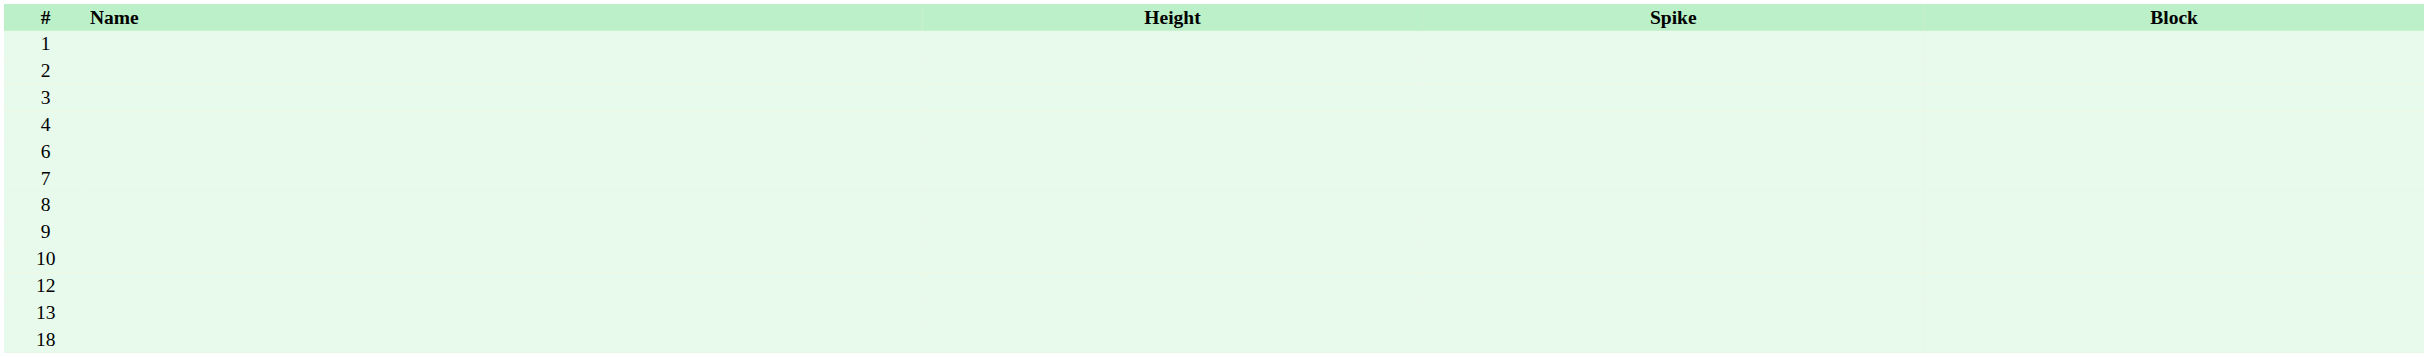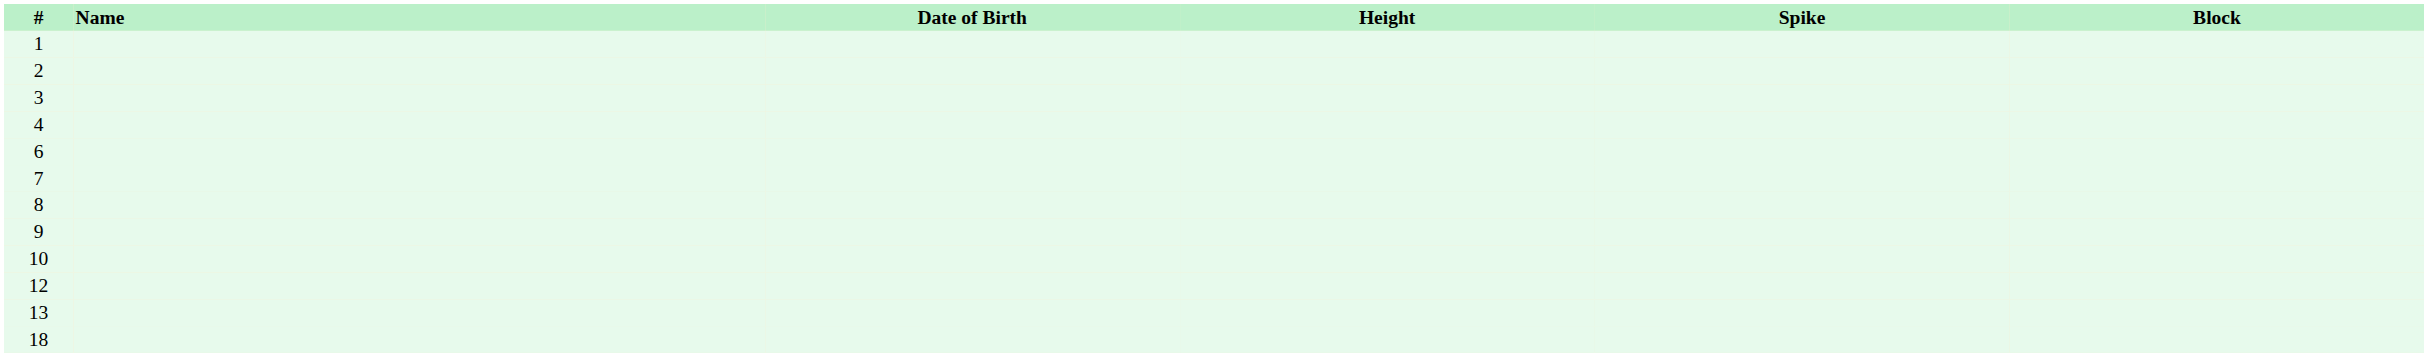 <table border=0 cellpadding=2 cellspacing=0  |- bgcolor=#FFECCE style=text-align:center; font-size:90%; width=100%>
 <tr bgcolor=#BBF0C9>
 <th width=2%>#</th>
 <th align=left width=20%>Name</th>
+<th width=12%>Date of Birth</th>
 <th width=12%>Height</th>
 <th width=12%>Spike</th>
 <th width=12%>Block</th>
 </tr>
 <tr bgcolor=#E7FAEC>
 <td>1</td>
 <td align=left></td>
+<td align=right></td>
 <td></td>
 <td></td>
 <td></td>
 </tr>
 <tr bgcolor=#E7FAEC>
 <td>2</td>
 <td align=left></td>
+<td align=right></td>
 <td></td>
 <td></td>
 <td></td>
 </tr>
 <tr bgcolor=#E7FAEC>
 <td>3</td>
 <td align=left></td>
+<td align=right></td>
 <td></td>
 <td></td>
 <td></td>
 </tr>
 <tr bgcolor=#E7FAEC>
 <td>4</td>
 <td align=left></td>
+<td align=right></td>
 <td></td>
 <td></td>
 <td></td>
 </tr>
 <tr bgcolor=#E7FAEC>
 <td>6</td>
 <td align=left></td>
+<td align=right></td>
 <td></td>
 <td></td>
 <td></td>
 </tr>
 <tr bgcolor=#E7FAEC>
 <td>7</td>
 <td align=left></td>
+<td align=right></td>
 <td></td>
 <td></td>
 <td></td>
 </tr>
 <tr bgcolor=#E7FAEC>
 <td>8</td>
 <td align=left></td>
+<td align=right></td>
 <td></td>
 <td></td>
 <td></td>
 </tr>
 <tr bgcolor=#E7FAEC>
 <td>9</td>
 <td align=left></td>
+<td align=right></td>
 <td></td>
 <td></td>
 <td></td>
 </tr>
 <tr bgcolor=#E7FAEC>
 <td>10</td>
 <td align=left></td>
+<td align=right></td>
 <td></td>
 <td></td>
 <td></td>
 </tr>
 <tr bgcolor=#E7FAEC>
 <td>12</td>
 <td align=left></td>
+<td align=right></td>
 <td></td>
 <td></td>
 <td></td>
 </tr>
 <tr bgcolor=#E7FAEC>
 <td>13</td>
 <td align=left></td>
+<td align=right></td>
 <td></td>
 <td></td>
 <td></td>
 </tr>
 <tr bgcolor=#E7FAEC>
 <td>18</td>
 <td align=left></td>
+<td align=right></td>
 <td></td>
 <td></td>
 <td></td>
 </tr>
 </table>
